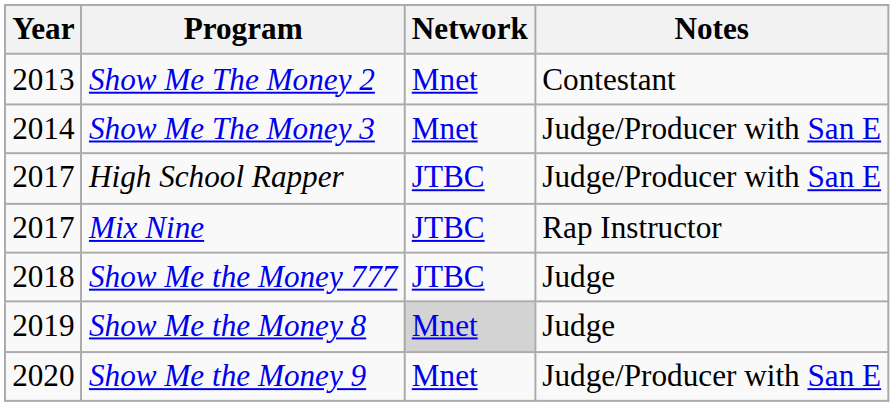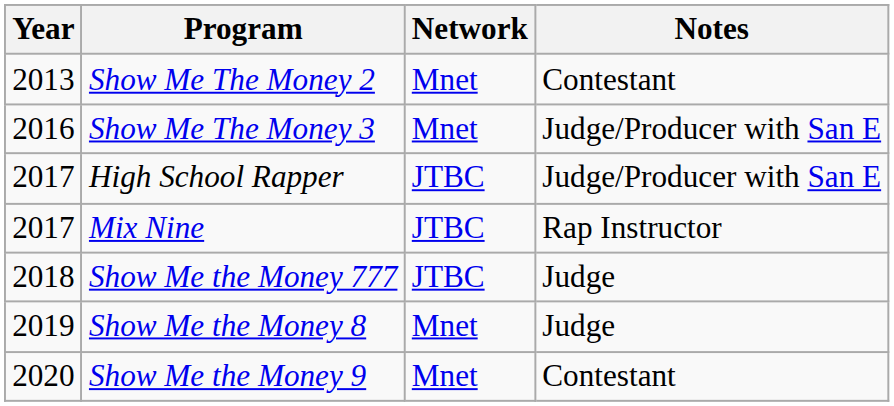 <table class="wikitable">
 <tr>
 <th>Year</th>
 <th>Program</th>
 <th>Network</th>
 <th>Notes</th>
 </tr>
 <tr>
 <td>2013</td>
 <td><em><a href='#'>Show Me The Money 2</a></em></td>
 <td><a href='#'>Mnet</a></td>
 <td>Contestant</td>
 </tr>
 <tr>
-<td>2014</td>
+<td>2016</td>
 <td><em><a href='#'>Show Me The Money 3</a></em></td>
 <td><a href='#'>Mnet</a></td>
 <td>Judge/Producer with <a href='#'>San E</a></td>
 </tr>
 <tr>
 <td>2017</td>
 <td><em>High School Rapper</em></td>
 <td><a href='#'>JTBC</a></td>
 <td>Judge/Producer with <a href='#'>San E</a></td>
 </tr>
 <tr>
 <td>2017</td>
 <td><em><a href='#'>Mix Nine</a></em></td>
 <td><a href='#'>JTBC</a></td>
 <td>Rap Instructor</td>
 </tr>
 <tr>
 <td>2018</td>
 <td><em><a href='#'>Show Me the Money 777</a></em></td>
 <td><a href='#'>JTBC</a></td>
 <td>Judge</td>
 </tr>
 <tr>
 <td>2019</td>
 <td><em><a href='#'>Show Me the Money 8</a></em></td>
-<td style="background: lightgrey;"><a href='#'>Mnet</a></td>
+<td><a href='#'>Mnet</a></td>
 <td>Judge</td>
 </tr>
 <tr>
 <td>2020</td>
 <td><em><a href='#'>Show Me the Money 9</a></em></td>
 <td><a href='#'>Mnet</a></td>
-<td>Judge/Producer with <a href='#'>San E</a></td>
+<td>Contestant</td>
 </tr>
 </table>
